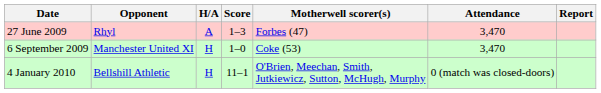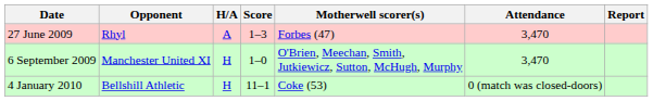 <table class="wikitable" style="text-align:center">
 <tr>
 <th>Date</th>
 <th>Opponent</th>
 <th>H/A</th>
 <th>Score</th>
 <th>Motherwell scorer(s)</th>
 <th>Attendance</th>
 <th>Report</th>
 </tr>
 <tr style="background:#fcc;">
 <td align=left>27 June 2009</td>
 <td align=left> <a href='#'>Rhyl</a></td>
 <td><a href='#'>A</a></td>
 <td>1–3</td>
 <td align=left><a href='#'>Forbes</a> (47)</td>
 <td>3,470</td>
 <td></td>
 </tr>
 <tr style="background:#cfc;">
 <td align=left>6 September 2009</td>
 <td align=left> <a href='#'>Manchester United XI</a></td>
 <td><a href='#'>H</a></td>
 <td>1–0</td>
-<td align=left><a href='#'>Coke</a> (53)</td>
+<td align=left><a href='#'>O'Brien</a>, <a href='#'>Meechan</a>, <a href='#'>Smith</a>,<br><a href='#'>Jutkiewicz</a>, <a href='#'>Sutton</a>, <a href='#'>McHugh</a>, <a href='#'>Murphy</a></td>
 <td>3,470</td>
 <td></td>
 </tr>
 <tr style="background:#cfc;">
 <td align=left>4 January 2010</td>
 <td align=left> <a href='#'>Bellshill Athletic</a></td>
 <td><a href='#'>H</a></td>
 <td>11–1</td>
-<td align=left><a href='#'>O'Brien</a>, <a href='#'>Meechan</a>, <a href='#'>Smith</a>,<br><a href='#'>Jutkiewicz</a>, <a href='#'>Sutton</a>, <a href='#'>McHugh</a>, <a href='#'>Murphy</a></td>
+<td align=left><a href='#'>Coke</a> (53)</td>
 <td>0 (match was closed-doors)</td>
 <td></td>
 </tr>
 </table>
